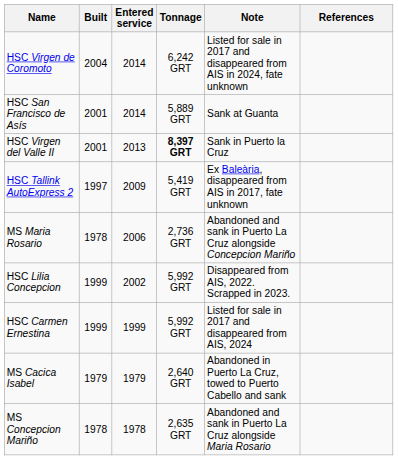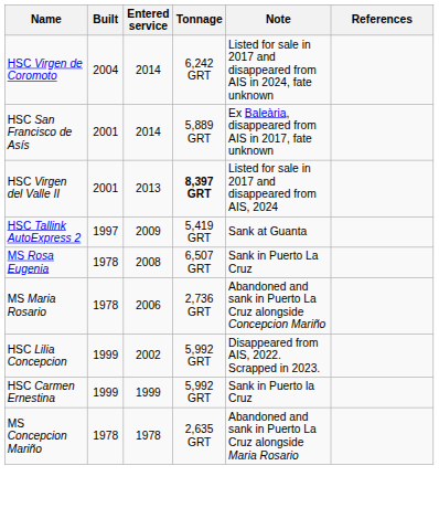 <table class="wikitable">
 <tr>
 <th scope="col" width="170">Name</th>
 <th scope="col" width="70">Built</th>
 <th scope="col" width="70">Entered service</th>
 <th scope="col" width="75">Tonnage</th>
 <th scope="col" width="300">Note</th>
 <th scope="col" width="300">References</th>
 </tr>
 <tr>
 <td><a href='#'>HSC <em>Virgen de Coromoto</em></a></td>
 <td align="Center">2004</td>
 <td align="Center">2014</td>
 <td align="Center">6,242 GRT</td>
 <td>Listed for sale in 2017 and disappeared from AIS in 2024, fate unknown</td>
 <td></td>
 </tr>
 <tr>
 <td>HSC <em>San Francisco de Asís</em></td>
 <td align="Center">2001</td>
 <td align="Center">2014</td>
 <td align="Center">5,889 GRT</td>
-<td>Sank at Guanta</td>
+<td>Ex <a href='#'>Baleària</a>, disappeared from AIS in 2017, fate unknown</td>
 <td></td>
 </tr>
 <tr>
 <td>HSC <em>Virgen del Valle II</em></td>
 <td align="Center">2001</td>
 <td align="Center">2013</td>
 <td align="Center"><strong>8,397 GRT</strong></td>
-<td>Sank in Puerto la Cruz</td>
+<td>Listed for sale in 2017 and disappeared from AIS, 2024</td>
 <td></td>
 </tr>
 <tr>
 <td><a href='#'>HSC <em>Tallink AutoExpress 2</em></a></td>
 <td align="Center">1997</td>
 <td align="Center">2009</td>
 <td align="Center">5,419 GRT</td>
-<td>Ex <a href='#'>Baleària</a>, disappeared from AIS in 2017, fate unknown</td>
+<td>Sank at Guanta</td>
+<td></td>
+</tr>
+<tr>
+<td><a href='#'>MS <em>Rosa Eugenia</em></a></td>
+<td align="Center">1978</td>
+<td align="Center">2008</td>
+<td align="Center">6,507 GRT</td>
+<td>Sank in Puerto La Cruz</td>
 <td></td>
 </tr>
 <tr>
 <td>MS <em>Maria Rosario</em></td>
 <td align="Center">1978</td>
 <td align="Center">2006</td>
 <td align="Center">2,736 GRT</td>
 <td>Abandoned and sank in Puerto La Cruz alongside <em>Concepcion Mariño</em></td>
 <td></td>
 </tr>
 <tr>
 <td>HSC <em>Lilia Concepcion</em></td>
 <td align="Center">1999</td>
 <td align="Center">2002</td>
 <td align="Center">5,992 GRT</td>
 <td>Disappeared from AIS, 2022. Scrapped in 2023.</td>
 <td></td>
 </tr>
 <tr>
 <td>HSC <em>Carmen Ernestina</em></td>
 <td align="Center">1999</td>
 <td align="Center">1999</td>
 <td align="Center">5,992 GRT</td>
-<td>Listed for sale in 2017 and disappeared from AIS, 2024</td>
-<td></td>
-</tr>
-<tr>
-<td>MS <em>Cacica Isabel</em></td>
-<td align="Center">1979</td>
-<td align="Center">1979</td>
-<td align="Center">2,640 GRT</td>
-<td>Abandoned in Puerto La Cruz, towed to Puerto Cabello and sank</td>
+<td>Sank in Puerto la Cruz</td>
 <td></td>
 </tr>
 <tr>
 <td>MS <em>Concepcion Mariño</em></td>
 <td align="Center">1978</td>
 <td align="Center">1978</td>
 <td align="Center">2,635 GRT</td>
 <td>Abandoned and sank in Puerto La Cruz alongside <em>Maria Rosario</em></td>
 <td></td>
 </tr>
 </table>
